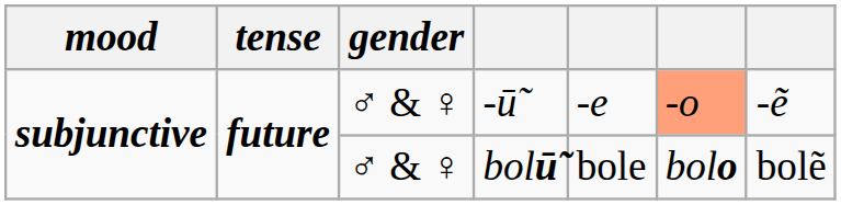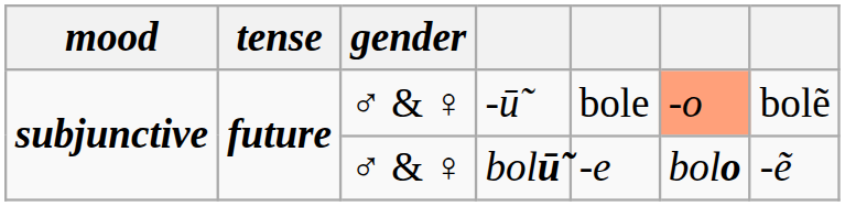 <table class="wikitable">
 <tr>
 <th><em>mood</em></th>
 <th><em>tense</em></th>
 <th><em>gender</em></th>
 <th></th>
 <th></th>
 <th></th>
 <th></th>
 </tr>
 <tr>
 <td rowspan="2"><strong><em>subjunctive</em></strong></td>
 <td rowspan="2"><strong><em>future</em></strong></td>
 <td>♂ & ♀</td>
 <td><em>-ū̃</em></td>
-<td><em>-e</em></td>
+<td></em>bol</strong>e</em></strong></td>
 <td style="background: lightsalmon;"><em>-o</em></td>
-<td><em>-ẽ</em></td>
+<td></em>bol</strong>ẽ</em></strong></td>
 </tr>
 <tr>
 <td>♂ & ♀</td>
 <td><em>bol<strong>ū̃<strong><em></td>
-<td></em>bol</strong>e</em></strong></td>
+<td><em>-e</em></td>
 <td><em>bol<strong>o<strong><em></td>
-<td></em>bol</strong>ẽ</em></strong></td>
+<td><em>-ẽ</em></td>
 </tr>
 </table>
